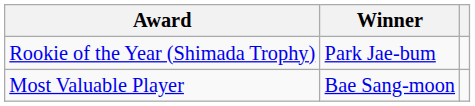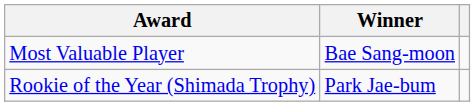 <table class="wikitable">
 <tr>
 <th>Award</th>
 <th>Winner</th>
 <th></th>
 </tr>
 <tr>
+<td><a href='#'>Most Valuable Player</a></td>
+<td> <a href='#'>Bae Sang-moon</a></td>
+<td></td>
+</tr>
+<tr>
 <td><a href='#'>Rookie of the Year (Shimada Trophy)</a></td>
 <td> <a href='#'>Park Jae-bum</a></td>
 <td></td>
 </tr>
-<tr>
-<td><a href='#'>Most Valuable Player</a></td>
-<td> <a href='#'>Bae Sang-moon</a></td>
-<td></td>
-</tr>
 </table>
